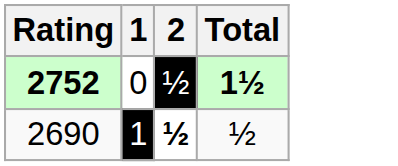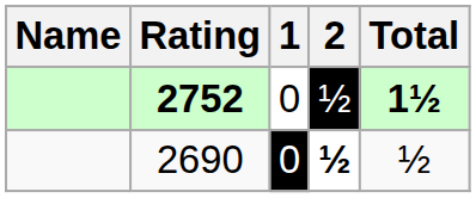 <table class="wikitable">
 <tr>
+<th>Name</th>
 <th>Rating</th>
 <th>1</th>
 <th>2</th>
 <th>Total</th>
 </tr>
 <tr align=center style="background:#ccffcc;">
+<td align=left></td>
 <td><strong>2752</strong></td>
 <td style="background:white; color:black">0</td>
 <td style="background:black; color:white">½</td>
 <td><strong>1½</strong></td>
 </tr>
 <tr align=center>
+<td align=left></td>
 <td>2690</td>
-<td style="background:black; color:white">1</td>
+<td style="background:black; color:white">0</td>
 <td style="background:white; color:black"><strong>½</strong></td>
 <td>½</td>
 </tr>
 </table>
